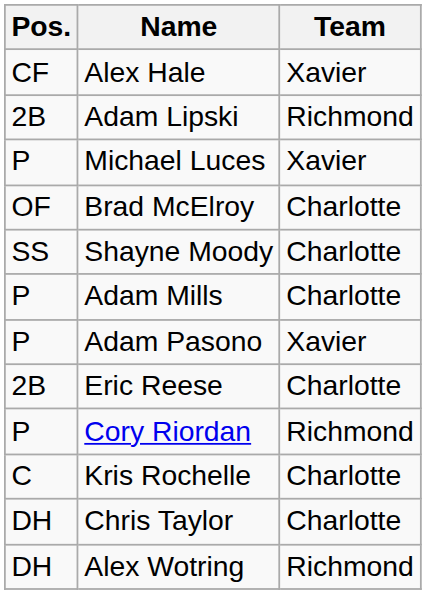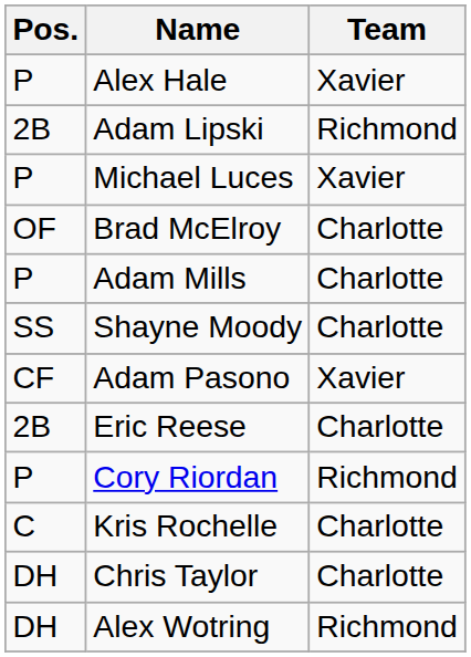 <table class=wikitable>
 <tr>
 <th>Pos.</th>
 <th>Name</th>
 <th>Team</th>
 </tr>
 <tr>
-<td>CF</td>
+<td>P</td>
 <td>Alex Hale</td>
 <td>Xavier</td>
 </tr>
 <tr>
 <td>2B</td>
 <td>Adam Lipski</td>
 <td>Richmond</td>
 </tr>
 <tr>
 <td>P</td>
 <td>Michael Luces</td>
 <td>Xavier</td>
 </tr>
 <tr>
 <td>OF</td>
 <td>Brad McElroy</td>
 <td>Charlotte</td>
 </tr>
 <tr>
+<td>P</td>
+<td>Adam Mills</td>
+<td>Charlotte</td>
+</tr>
+<tr>
 <td>SS</td>
 <td>Shayne Moody</td>
 <td>Charlotte</td>
 </tr>
 <tr>
-<td>P</td>
-<td>Adam Mills</td>
-<td>Charlotte</td>
-</tr>
-<tr>
-<td>P</td>
+<td>CF</td>
 <td>Adam Pasono</td>
 <td>Xavier</td>
 </tr>
 <tr>
 <td>2B</td>
 <td>Eric Reese</td>
 <td>Charlotte</td>
 </tr>
 <tr>
 <td>P</td>
 <td><a href='#'>Cory Riordan</a></td>
 <td>Richmond</td>
 </tr>
 <tr>
 <td>C</td>
 <td>Kris Rochelle</td>
 <td>Charlotte</td>
 </tr>
 <tr>
 <td>DH</td>
 <td>Chris Taylor</td>
 <td>Charlotte</td>
 </tr>
 <tr>
 <td>DH</td>
 <td>Alex Wotring</td>
 <td>Richmond</td>
 </tr>
 </table>
